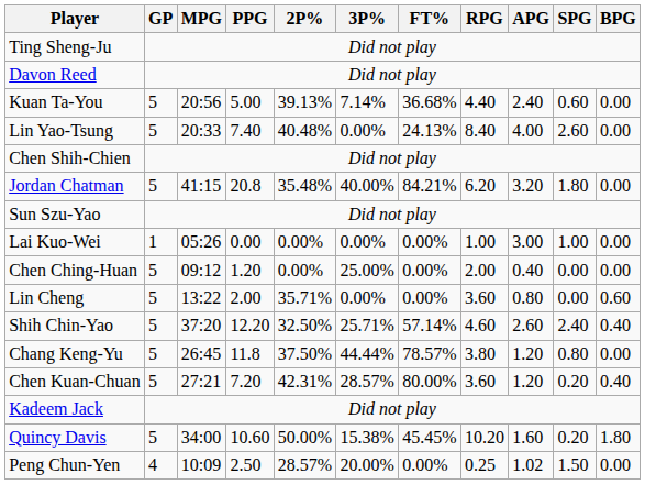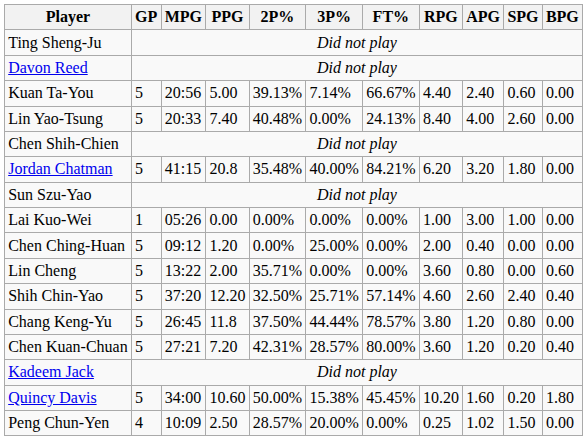 <table class="wikitable">
 <tr>
 <th>Player</th>
 <th>GP</th>
 <th>MPG</th>
 <th>PPG</th>
 <th>2P%</th>
 <th>3P%</th>
 <th>FT%</th>
 <th>RPG</th>
 <th>APG</th>
 <th>SPG</th>
 <th>BPG</th>
 </tr>
 <tr>
 <td>Ting Sheng-Ju</td>
 <td colspan=10 align=center><em>Did not play</em></td>
 </tr>
 <tr>
 <td><a href='#'>Davon Reed</a></td>
 <td colspan=10 align=center><em>Did not play</em></td>
 </tr>
 <tr>
 <td>Kuan Ta-You</td>
 <td>5</td>
 <td>20:56</td>
 <td>5.00</td>
 <td>39.13%</td>
 <td>7.14%</td>
-<td>36.68%</td>
+<td>66.67%</td>
 <td>4.40</td>
 <td>2.40</td>
 <td>0.60</td>
 <td>0.00</td>
 </tr>
 <tr>
 <td>Lin Yao-Tsung</td>
 <td>5</td>
 <td>20:33</td>
 <td>7.40</td>
 <td>40.48%</td>
 <td>0.00%</td>
 <td>24.13%</td>
 <td>8.40</td>
 <td>4.00</td>
 <td>2.60</td>
 <td>0.00</td>
 </tr>
 <tr>
 <td>Chen Shih-Chien</td>
 <td colspan=10 align=center><em>Did not play</em></td>
 </tr>
 <tr>
 <td><a href='#'>Jordan Chatman</a></td>
 <td>5</td>
 <td>41:15</td>
 <td>20.8</td>
 <td>35.48%</td>
 <td>40.00%</td>
 <td>84.21%</td>
 <td>6.20</td>
 <td>3.20</td>
 <td>1.80</td>
 <td>0.00</td>
 </tr>
 <tr>
 <td>Sun Szu-Yao</td>
 <td colspan=10 align=center><em>Did not play</em></td>
 </tr>
 <tr>
 <td>Lai Kuo-Wei</td>
 <td>1</td>
 <td>05:26</td>
 <td>0.00</td>
 <td>0.00%</td>
 <td>0.00%</td>
 <td>0.00%</td>
 <td>1.00</td>
 <td>3.00</td>
 <td>1.00</td>
 <td>0.00</td>
 </tr>
 <tr>
 <td>Chen Ching-Huan</td>
 <td>5</td>
 <td>09:12</td>
 <td>1.20</td>
 <td>0.00%</td>
 <td>25.00%</td>
 <td>0.00%</td>
 <td>2.00</td>
 <td>0.40</td>
 <td>0.00</td>
 <td>0.00</td>
 </tr>
 <tr>
 <td>Lin Cheng</td>
 <td>5</td>
 <td>13:22</td>
 <td>2.00</td>
 <td>35.71%</td>
 <td>0.00%</td>
 <td>0.00%</td>
 <td>3.60</td>
 <td>0.80</td>
 <td>0.00</td>
 <td>0.60</td>
 </tr>
 <tr>
 <td>Shih Chin-Yao</td>
 <td>5</td>
 <td>37:20</td>
 <td>12.20</td>
 <td>32.50%</td>
 <td>25.71%</td>
 <td>57.14%</td>
 <td>4.60</td>
 <td>2.60</td>
 <td>2.40</td>
 <td>0.40</td>
 </tr>
 <tr>
 <td>Chang Keng-Yu</td>
 <td>5</td>
 <td>26:45</td>
 <td>11.8</td>
 <td>37.50%</td>
 <td>44.44%</td>
 <td>78.57%</td>
 <td>3.80</td>
 <td>1.20</td>
 <td>0.80</td>
 <td>0.00</td>
 </tr>
 <tr>
 <td>Chen Kuan-Chuan</td>
 <td>5</td>
 <td>27:21</td>
 <td>7.20</td>
 <td>42.31%</td>
 <td>28.57%</td>
 <td>80.00%</td>
 <td>3.60</td>
 <td>1.20</td>
 <td>0.20</td>
 <td>0.40</td>
 </tr>
 <tr>
 <td><a href='#'>Kadeem Jack</a></td>
 <td colspan=10 align=center><em>Did not play</em></td>
 </tr>
 <tr>
 <td><a href='#'>Quincy Davis</a></td>
 <td>5</td>
 <td>34:00</td>
 <td>10.60</td>
 <td>50.00%</td>
 <td>15.38%</td>
 <td>45.45%</td>
 <td>10.20</td>
 <td>1.60</td>
 <td>0.20</td>
 <td>1.80</td>
 </tr>
 <tr>
 <td>Peng Chun-Yen</td>
 <td>4</td>
 <td>10:09</td>
 <td>2.50</td>
 <td>28.57%</td>
 <td>20.00%</td>
 <td>0.00%</td>
 <td>0.25</td>
 <td>1.02</td>
 <td>1.50</td>
 <td>0.00</td>
 </tr>
 </table>
